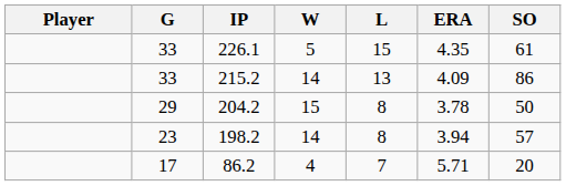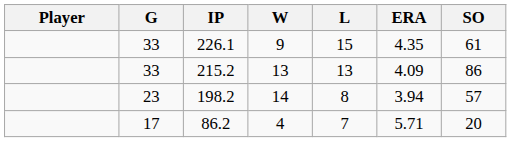 <table class="wikitable sortable">
 <tr>
 <th bgcolor="#DDDDFF" width="16%">Player</th>
 <th bgcolor="#DDDDFF" width="9%">G</th>
 <th bgcolor="#DDDDFF" width="9%">IP</th>
 <th bgcolor="#DDDDFF" width="9%">W</th>
 <th bgcolor="#DDDDFF" width="9%">L</th>
 <th bgcolor="#DDDDFF" width="9%">ERA</th>
 <th bgcolor="#DDDDFF" width="9%">SO</th>
 </tr>
 <tr align="center">
 <td></td>
 <td>33</td>
 <td>226.1</td>
-<td>5</td>
+<td>9</td>
 <td>15</td>
 <td>4.35</td>
 <td>61</td>
 </tr>
 <tr align="center">
 <td></td>
 <td>33</td>
 <td>215.2</td>
-<td>14</td>
+<td>13</td>
 <td>13</td>
 <td>4.09</td>
 <td>86</td>
-</tr>
-<tr align="center">
-<td></td>
-<td>29</td>
-<td>204.2</td>
-<td>15</td>
-<td>8</td>
-<td>3.78</td>
-<td>50</td>
 </tr>
 <tr align="center">
 <td></td>
 <td>23</td>
 <td>198.2</td>
 <td>14</td>
 <td>8</td>
 <td>3.94</td>
 <td>57</td>
 </tr>
 <tr align="center">
 <td></td>
 <td>17</td>
 <td>86.2</td>
 <td>4</td>
 <td>7</td>
 <td>5.71</td>
 <td>20</td>
 </tr>
 </table>
